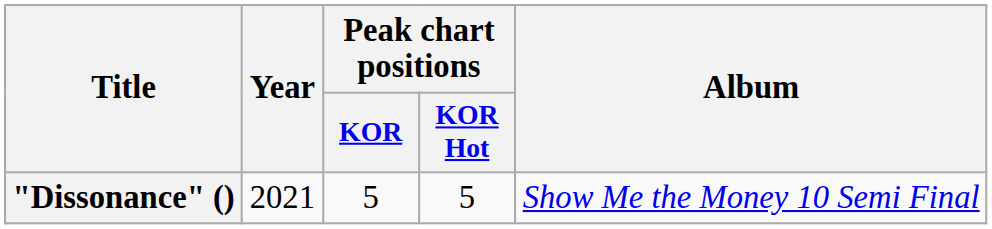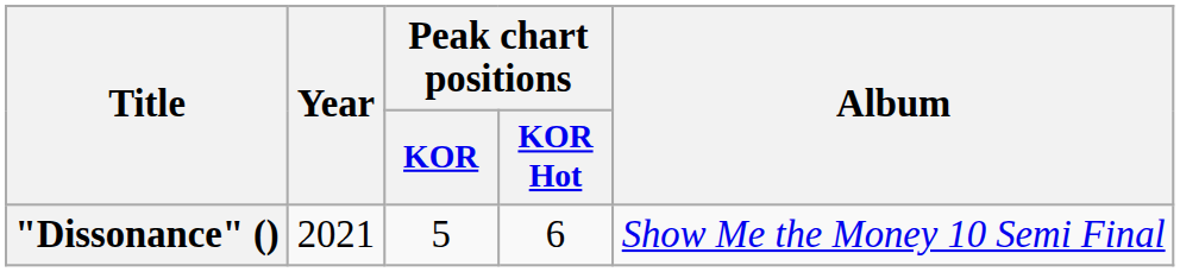 <table class="wikitable plainrowheaders" style="text-align:center;">
 <tr>
 <th scope="col" rowspan="2">Title</th>
 <th scope="col" rowspan="2">Year</th>
 <th scope="col" colspan="2">Peak chart<br>positions</th>
 <th scope="col" rowspan="2">Album</th>
 </tr>
 <tr>
 <th scope="col" style="width:3em;font-size:85%;"><a href='#'>KOR</a><br></th>
 <th scope="col" style="width:3em;font-size:85%;"><a href='#'>KOR<br>Hot</a><br></th>
 </tr>
 <tr>
 <th scope="row">"Dissonance" ()<br></th>
 <td>2021</td>
 <td>5</td>
-<td>5</td>
+<td>6</td>
 <td><em><a href='#'>Show Me the Money 10 Semi Final</a></em></td>
 </tr>
 </table>
